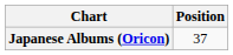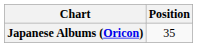 <table class="wikitable plainrowheaders">
 <tr>
 <th>Chart</th>
 <th>Position</th>
 </tr>
 <tr>
 <th scope="row">Japanese Albums (<a href='#'>Oricon</a>)</th>
-<td style="text-align:center;">37</td>
+<td style="text-align:center;">35</td>
 </tr>
 </table>
